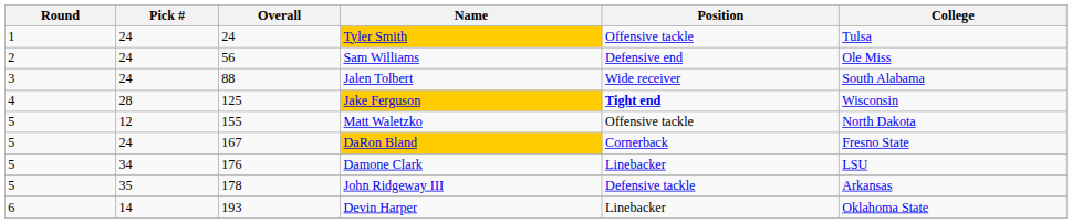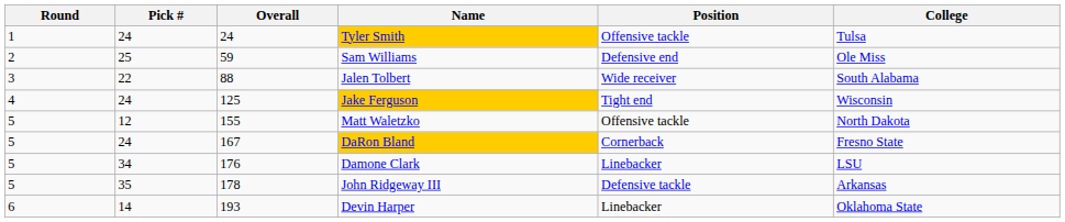 <table class="wikitable sortable sortable" style="width: 100%">
 <tr>
 <th>Round</th>
 <th>Pick #</th>
 <th>Overall</th>
 <th>Name</th>
 <th>Position</th>
 <th>College</th>
 </tr>
 <tr>
 <td>1</td>
 <td>24</td>
 <td>24</td>
 <td bgcolor=#FFCC00><a href='#'>Tyler Smith</a></td>
 <td><a href='#'>Offensive tackle</a></td>
 <td><a href='#'>Tulsa</a></td>
 </tr>
 <tr>
 <td>2</td>
-<td>24</td>
-<td>56</td>
+<td>25</td>
+<td>59</td>
 <td><a href='#'>Sam Williams</a></td>
 <td><a href='#'>Defensive end</a></td>
 <td><a href='#'>Ole Miss</a></td>
 </tr>
 <tr>
 <td>3</td>
-<td>24</td>
+<td>22</td>
 <td>88</td>
 <td><a href='#'>Jalen Tolbert</a></td>
 <td><a href='#'>Wide receiver</a></td>
 <td><a href='#'>South Alabama</a></td>
 </tr>
 <tr>
 <td>4</td>
-<td>28</td>
+<td>24</td>
 <td>125</td>
 <td bgcolor=#FFCC00><a href='#'>Jake Ferguson</a></td>
-<td><strong><a href='#'>Tight end</a></strong></td>
+<td><a href='#'>Tight end</a></td>
 <td><a href='#'>Wisconsin</a></td>
 </tr>
 <tr>
 <td>5</td>
 <td>12</td>
 <td>155</td>
 <td><a href='#'>Matt Waletzko</a></td>
 <td>Offensive tackle</td>
 <td><a href='#'>North Dakota</a></td>
 </tr>
 <tr>
 <td>5</td>
 <td>24</td>
 <td>167</td>
 <td bgcolor=#FFCC00><a href='#'>DaRon Bland</a></td>
 <td><a href='#'>Cornerback</a></td>
 <td><a href='#'>Fresno State</a></td>
 </tr>
 <tr>
 <td>5</td>
 <td>34</td>
 <td>176</td>
 <td><a href='#'>Damone Clark</a></td>
 <td><a href='#'>Linebacker</a></td>
 <td><a href='#'>LSU</a></td>
 </tr>
 <tr>
 <td>5</td>
 <td>35</td>
 <td>178</td>
 <td><a href='#'>John Ridgeway III</a></td>
 <td><a href='#'>Defensive tackle</a></td>
 <td><a href='#'>Arkansas</a></td>
 </tr>
 <tr>
 <td>6</td>
 <td>14</td>
 <td>193</td>
 <td><a href='#'>Devin Harper</a></td>
 <td>Linebacker</td>
 <td><a href='#'>Oklahoma State</a></td>
 </tr>
 </table>
